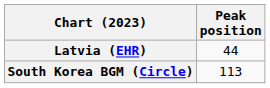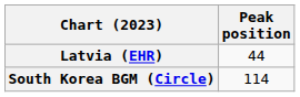 <table class="wikitable plainrowheaders sortable" style="text-align:center">
 <tr>
 <th scope="col">Chart (2023)</th>
 <th scope="col">Peak<br>position</th>
 </tr>
 <tr>
 <th scope="row">Latvia (<a href='#'>EHR</a>)</th>
 <td>44</td>
 </tr>
 <tr>
 <th scope="row">South Korea BGM (<a href='#'>Circle</a>)</th>
-<td>113</td>
+<td>114</td>
 </tr>
 </table>
